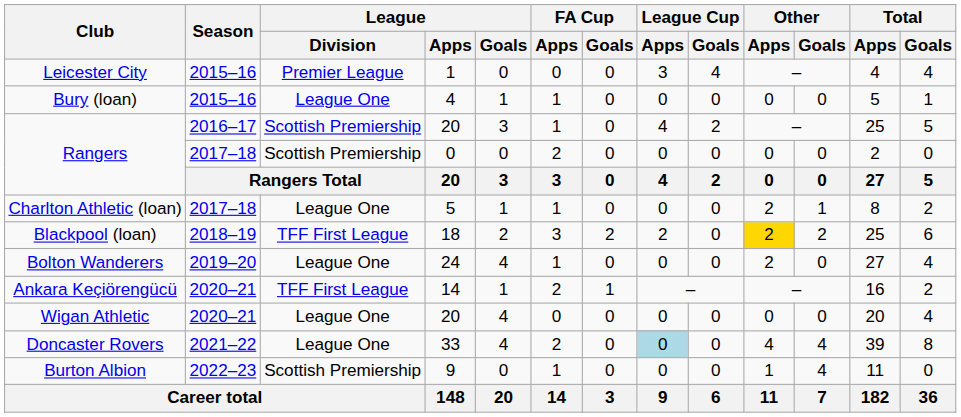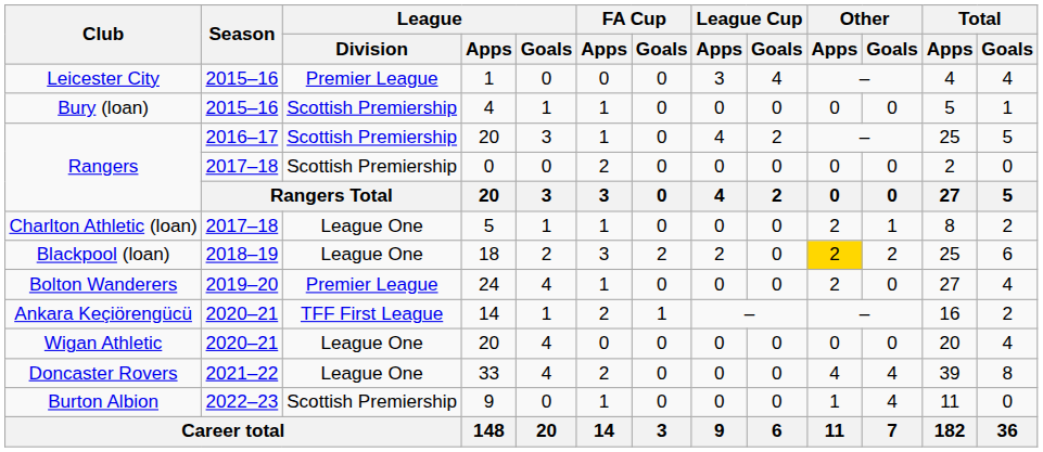 <table class="wikitable" style="text-align:center">
 <tr>
 <th rowspan="2">Club</th>
 <th rowspan="2">Season</th>
 <th colspan="3">League</th>
 <th colspan="2">FA Cup</th>
 <th colspan="2">League Cup</th>
 <th colspan="2">Other</th>
 <th colspan="2">Total</th>
 </tr>
 <tr>
 <th>Division</th>
 <th>Apps</th>
 <th>Goals</th>
 <th>Apps</th>
 <th>Goals</th>
 <th>Apps</th>
 <th>Goals</th>
 <th>Apps</th>
 <th>Goals</th>
 <th>Apps</th>
 <th>Goals</th>
 </tr>
 <tr>
 <td><a href='#'>Leicester City</a></td>
 <td><a href='#'>2015–16</a></td>
 <td><a href='#'>Premier League</a></td>
 <td>1</td>
 <td>0</td>
 <td>0</td>
 <td>0</td>
 <td>3</td>
 <td>4</td>
 <td colspan="2">–</td>
 <td>4</td>
 <td>4</td>
 </tr>
 <tr>
 <td><a href='#'>Bury</a> (loan)</td>
 <td><a href='#'>2015–16</a></td>
-<td><a href='#'>League One</a></td>
+<td><a href='#'>Scottish Premiership</a></td>
 <td>4</td>
 <td>1</td>
 <td>1</td>
 <td>0</td>
 <td>0</td>
 <td>0</td>
 <td>0</td>
 <td>0</td>
 <td>5</td>
 <td>1</td>
 </tr>
 <tr>
 <td rowspan="3"><a href='#'>Rangers</a></td>
 <td><a href='#'>2016–17</a></td>
 <td><a href='#'>Scottish Premiership</a></td>
 <td>20</td>
 <td>3</td>
 <td>1</td>
 <td>0</td>
 <td>4</td>
 <td>2</td>
 <td colspan="2">–</td>
 <td>25</td>
 <td>5</td>
 </tr>
 <tr>
 <td><a href='#'>2017–18</a></td>
 <td>Scottish Premiership</td>
 <td>0</td>
 <td>0</td>
 <td>2</td>
 <td>0</td>
 <td>0</td>
 <td>0</td>
 <td>0</td>
 <td>0</td>
 <td>2</td>
 <td>0</td>
 </tr>
 <tr>
 <th colspan="2">Rangers Total</th>
 <th>20</th>
 <th>3</th>
 <th>3</th>
 <th>0</th>
 <th>4</th>
 <th>2</th>
 <th>0</th>
 <th>0</th>
 <th>27</th>
 <th>5</th>
 </tr>
 <tr>
 <td><a href='#'>Charlton Athletic</a> (loan)</td>
 <td><a href='#'>2017–18</a></td>
 <td>League One</td>
 <td>5</td>
 <td>1</td>
 <td>1</td>
 <td>0</td>
 <td>0</td>
 <td>0</td>
 <td>2</td>
 <td>1</td>
 <td>8</td>
 <td>2</td>
 </tr>
 <tr>
 <td><a href='#'>Blackpool</a> (loan)</td>
 <td><a href='#'>2018–19</a></td>
-<td><a href='#'>TFF First League</a></td>
+<td>League One</td>
 <td>18</td>
 <td>2</td>
 <td>3</td>
 <td>2</td>
 <td>2</td>
 <td>0</td>
 <td style="background: gold;">2</td>
 <td>2</td>
 <td>25</td>
 <td>6</td>
 </tr>
 <tr>
 <td><a href='#'>Bolton Wanderers</a></td>
 <td><a href='#'>2019–20</a></td>
-<td>League One</td>
+<td><a href='#'>Premier League</a></td>
 <td>24</td>
 <td>4</td>
 <td>1</td>
 <td>0</td>
 <td>0</td>
 <td>0</td>
 <td>2</td>
 <td>0</td>
 <td>27</td>
 <td>4</td>
 </tr>
 <tr>
 <td><a href='#'>Ankara Keçiörengücü</a></td>
 <td><a href='#'>2020–21</a></td>
 <td><a href='#'>TFF First League</a></td>
 <td>14</td>
 <td>1</td>
 <td>2</td>
 <td>1</td>
 <td colspan="2">–</td>
 <td colspan="2">–</td>
 <td>16</td>
 <td>2</td>
 </tr>
 <tr>
 <td><a href='#'>Wigan Athletic</a></td>
 <td><a href='#'>2020–21</a></td>
 <td>League One</td>
 <td>20</td>
 <td>4</td>
 <td>0</td>
 <td>0</td>
 <td>0</td>
 <td>0</td>
 <td>0</td>
 <td>0</td>
 <td>20</td>
 <td>4</td>
 </tr>
 <tr>
 <td><a href='#'>Doncaster Rovers</a></td>
 <td><a href='#'>2021–22</a></td>
 <td>League One</td>
 <td>33</td>
 <td>4</td>
 <td>2</td>
 <td>0</td>
-<td style="background: lightblue;">0</td>
+<td>0</td>
 <td>0</td>
 <td>4</td>
 <td>4</td>
 <td>39</td>
 <td>8</td>
 </tr>
 <tr>
 <td><a href='#'>Burton Albion</a></td>
 <td><a href='#'>2022–23</a></td>
 <td>Scottish Premiership</td>
 <td>9</td>
 <td>0</td>
 <td>1</td>
 <td>0</td>
 <td>0</td>
 <td>0</td>
 <td>1</td>
 <td>4</td>
 <td>11</td>
 <td>0</td>
 </tr>
 <tr>
 <th colspan="3">Career total</th>
 <th>148</th>
 <th>20</th>
 <th>14</th>
 <th>3</th>
 <th>9</th>
 <th>6</th>
 <th>11</th>
 <th>7</th>
 <th>182</th>
 <th>36</th>
 </tr>
 </table>
